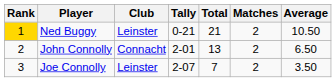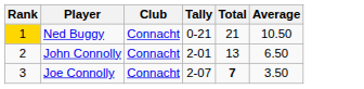 <table class="wikitable">
 <tr>
 <th>Rank</th>
 <th>Player</th>
 <th>Club</th>
 <th>Tally</th>
 <th>Total</th>
-<th>Matches</th>
 <th>Average</th>
 </tr>
 <tr>
 <td rowspan=1 align=center style="background: gold;">1</td>
 <td><a href='#'>Ned Buggy</a></td>
-<td><a href='#'>Leinster</a></td>
+<td><a href='#'>Connacht</a></td>
 <td align=center>0-21</td>
 <td align=center>21</td>
-<td align=center>2</td>
 <td align=center>10.50</td>
 </tr>
 <tr>
 <td rowspan=1 align=center>2</td>
 <td><a href='#'>John Connolly</a></td>
 <td><a href='#'>Connacht</a></td>
 <td align=center>2-01</td>
 <td align=center>13</td>
-<td align=center>2</td>
 <td align=center>6.50</td>
 </tr>
 <tr>
 <td rowspan=1 align=center>3</td>
 <td><a href='#'>Joe Connolly</a></td>
-<td><a href='#'>Leinster</a></td>
+<td><a href='#'>Connacht</a></td>
 <td align=center>2-07</td>
-<td align=center>7</td>
-<td align=center>2</td>
+<td align=center><strong>7</strong></td>
 <td align=center>3.50</td>
 </tr>
 </table>
